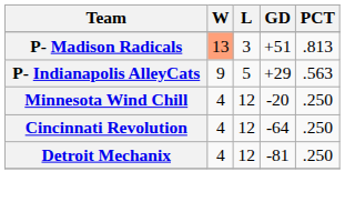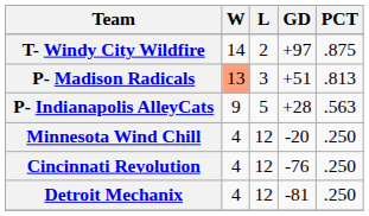 <table class="wikitable" width=50% style="text-align:center;">
 <tr>
 <th>Team</th>
 <th>W</th>
 <th>L</th>
 <th>GD</th>
 <th>PCT</th>
 </tr>
 <tr>
+</tr>
+<tr>
+<th><strong>T- </strong><a href='#'>Windy City Wildfire</a></th>
+<td style="text-align:center;">14</td>
+<td style="text-align:center;">2</td>
+<td style="text-align:center;">+97</td>
+<td style="text-align:center;">.875</td>
 </tr>
 <tr>
 <th><strong>P- </strong><a href='#'>Madison Radicals</a></th>
 <td style="background: lightsalmon; text-align:center;">13</td>
 <td style="text-align:center;">3</td>
 <td style="text-align:center;">+51</td>
 <td style="text-align:center;">.813</td>
 </tr>
 <tr>
 <th><strong>P- </strong><a href='#'>Indianapolis AlleyCats</a></th>
 <td style="text-align:center;">9</td>
 <td style="text-align:center;">5</td>
-<td style="text-align:center;">+29</td>
+<td style="text-align:center;">+28</td>
 <td style="text-align:center;">.563</td>
 </tr>
 <tr>
 <th><a href='#'>Minnesota Wind Chill</a></th>
 <td style="text-align:center;">4</td>
 <td style="text-align:center;">12</td>
 <td style="text-align:center;">-20</td>
 <td style="text-align:center;">.250</td>
 </tr>
 <tr>
 <th><a href='#'>Cincinnati Revolution</a></th>
 <td style="text-align:center;">4</td>
 <td style="text-align:center;">12</td>
-<td style="text-align:center;">-64</td>
+<td style="text-align:center;">-76</td>
 <td style="text-align:center;">.250</td>
 </tr>
 <tr>
 <th><a href='#'>Detroit Mechanix</a></th>
 <td style="text-align:center;">4</td>
 <td style="text-align:center;">12</td>
 <td style="text-align:center;">-81</td>
 <td style="text-align:center;">.250</td>
 </tr>
 <tr>
 </tr>
 </table>
